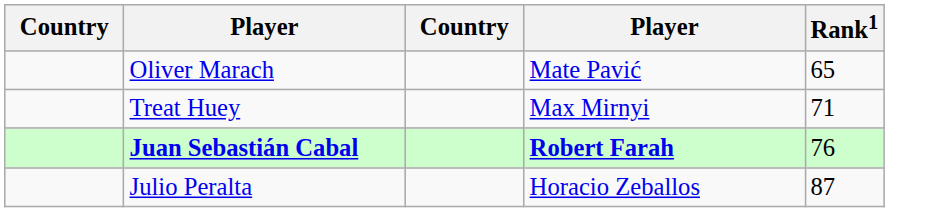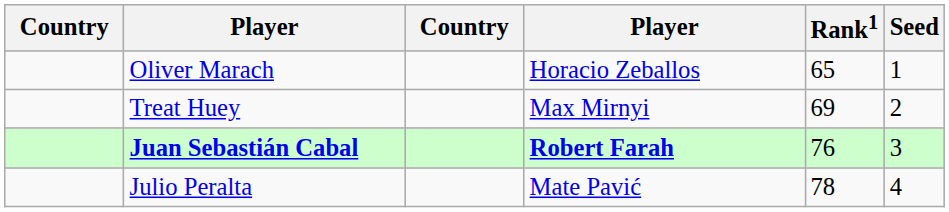 <table class="sortable wikitable">
 <tr>
 <th width="70">Country</th>
 <th width="175">Player</th>
 <th width="70">Country</th>
 <th width="175">Player</th>
 <th>Rank<sup>1</sup></th>
+<th>Seed</th>
 </tr>
 <tr>
 <td></td>
 <td><a href='#'>Oliver Marach</a></td>
 <td></td>
-<td><a href='#'>Mate Pavić</a></td>
+<td><a href='#'>Horacio Zeballos</a></td>
 <td>65</td>
+<td>1</td>
 </tr>
 <tr>
 <td></td>
 <td><a href='#'>Treat Huey</a></td>
 <td></td>
 <td><a href='#'>Max Mirnyi</a></td>
-<td>71</td>
+<td>69</td>
+<td>2</td>
 </tr>
 <tr style="background:#cfc;">
 <td></td>
 <td><strong><a href='#'>Juan Sebastián Cabal</a></strong></td>
 <td></td>
 <td><strong><a href='#'>Robert Farah</a></strong></td>
 <td>76</td>
+<td>3</td>
 </tr>
 <tr>
 <td></td>
 <td><a href='#'>Julio Peralta</a></td>
 <td></td>
-<td><a href='#'>Horacio Zeballos</a></td>
-<td>87</td>
+<td><a href='#'>Mate Pavić</a></td>
+<td>78</td>
+<td>4</td>
 </tr>
 </table>
